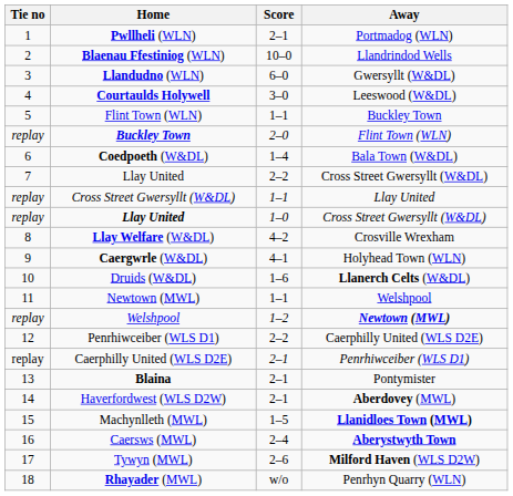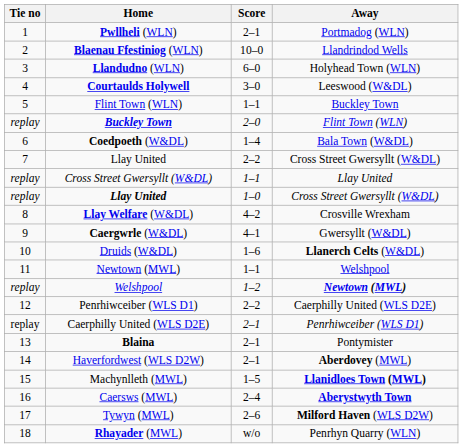 <table class="wikitable" style="text-align:center">
 <tr>
 <th width=50>Tie no</th>
 <th width=250>Home</th>
 <th width=50>Score</th>
 <th width=250>Away</th>
 </tr>
 <tr>
 <td>1</td>
 <td><strong><a href='#'>Pwllheli</a></strong> (<a href='#'>WLN</a>)</td>
 <td>2–1</td>
 <td><a href='#'>Portmadog</a> (<a href='#'>WLN</a>)</td>
 </tr>
 <tr>
 <td>2</td>
 <td><strong><a href='#'>Blaenau Ffestiniog</a></strong> (<a href='#'>WLN</a>)</td>
 <td>10–0</td>
 <td><a href='#'>Llandrindod Wells</a></td>
 </tr>
 <tr>
 <td>3</td>
 <td><strong><a href='#'>Llandudno</a></strong> (<a href='#'>WLN</a>)</td>
 <td>6–0</td>
-<td>Gwersyllt (<a href='#'>W&DL</a>)</td>
+<td>Holyhead Town (<a href='#'>WLN</a>)</td>
 </tr>
 <tr>
 <td>4</td>
 <td><strong><a href='#'>Courtaulds Holywell</a></strong></td>
 <td>3–0</td>
 <td>Leeswood (<a href='#'>W&DL</a>)</td>
 </tr>
 <tr>
 <td>5</td>
 <td><a href='#'>Flint Town</a> (<a href='#'>WLN</a>)</td>
 <td>1–1</td>
 <td><a href='#'>Buckley Town</a></td>
 </tr>
 <tr>
 <td><em>replay</em></td>
 <td><strong><em><a href='#'>Buckley Town</a></em></strong></td>
 <td><em>2–0</em></td>
 <td><em><a href='#'>Flint Town</a> (<a href='#'>WLN</a>)</em></td>
 </tr>
 <tr>
 <td>6</td>
 <td><strong>Coedpoeth</strong> (<a href='#'>W&DL</a>)</td>
 <td>1–4</td>
 <td><a href='#'>Bala Town</a> (<a href='#'>W&DL</a>)</td>
 </tr>
 <tr>
 <td>7</td>
 <td>Llay United</td>
 <td>2–2</td>
 <td>Cross Street Gwersyllt (<a href='#'>W&DL</a>)</td>
 </tr>
 <tr>
 <td><em>replay</em></td>
 <td><em>Cross Street Gwersyllt (<a href='#'>W&DL</a>)</em></td>
 <td><em>1–1</em></td>
 <td><em>Llay United</em></td>
 </tr>
 <tr>
 <td><em>replay</em></td>
 <td><strong><em>Llay United</em></strong></td>
 <td><em>1–0</em></td>
 <td><em>Cross Street Gwersyllt (<a href='#'>W&DL</a>)</em></td>
 </tr>
 <tr>
 <td>8</td>
 <td><strong><a href='#'>Llay Welfare</a></strong> (<a href='#'>W&DL</a>)</td>
 <td>4–2</td>
 <td>Crosville Wrexham</td>
 </tr>
 <tr>
 <td>9</td>
 <td><strong>Caergwrle</strong> (<a href='#'>W&DL</a>)</td>
 <td>4–1</td>
-<td>Holyhead Town (<a href='#'>WLN</a>)</td>
+<td>Gwersyllt (<a href='#'>W&DL</a>)</td>
 </tr>
 <tr>
 <td>10</td>
 <td><a href='#'>Druids</a> (<a href='#'>W&DL</a>)</td>
 <td>1–6</td>
 <td><strong>Llanerch Celts</strong> (<a href='#'>W&DL</a>)</td>
 </tr>
 <tr>
 <td>11</td>
 <td><a href='#'>Newtown</a> (<a href='#'>MWL</a>)</td>
 <td>1–1</td>
 <td><a href='#'>Welshpool</a></td>
 </tr>
 <tr>
 <td><em>replay</em></td>
 <td><em><a href='#'>Welshpool</a></em></td>
 <td><em>1–2</em></td>
 <td><strong><em><a href='#'>Newtown</a><strong> (<a href='#'>MWL</a>)<em></td>
 </tr>
 <tr>
 <td>12</td>
 <td>Penrhiwceiber (<a href='#'>WLS D1</a>)</td>
 <td>2–2</td>
 <td>Caerphilly United (<a href='#'>WLS D2E</a>)</td>
 </tr>
 <tr>
 <td></em>replay<em></td>
 <td></em></strong>Caerphilly United</strong> (<a href='#'>WLS D2E</a>)</em></td>
 <td><em>2–1</em></td>
 <td><em>Penrhiwceiber (<a href='#'>WLS D1</a>)</em></td>
 </tr>
 <tr>
 <td>13</td>
 <td><strong>Blaina</strong></td>
 <td>2–1</td>
 <td>Pontymister</td>
 </tr>
 <tr>
 <td>14</td>
 <td><a href='#'>Haverfordwest</a> (<a href='#'>WLS D2W</a>)</td>
 <td>2–1</td>
 <td><strong>Aberdovey</strong> (<a href='#'>MWL</a>)</td>
 </tr>
 <tr>
 <td>15</td>
 <td>Machynlleth (<a href='#'>MWL</a>)</td>
 <td>1–5</td>
 <td><strong><a href='#'>Llanidloes Town</a> (<a href='#'>MWL</a>)</strong></td>
 </tr>
 <tr>
 <td>16</td>
 <td><a href='#'>Caersws</a> (<a href='#'>MWL</a>)</td>
 <td>2–4</td>
 <td><strong><a href='#'>Aberystwyth Town</a></strong></td>
 </tr>
 <tr>
 <td>17</td>
 <td><a href='#'>Tywyn</a> (<a href='#'>MWL</a>)</td>
 <td>2–6</td>
 <td><strong>Milford Haven</strong> (<a href='#'>WLS D2W</a>)</td>
 </tr>
 <tr>
 <td>18</td>
 <td><strong><a href='#'>Rhayader</a></strong> (<a href='#'>MWL</a>)</td>
 <td>w/o</td>
 <td>Penrhyn Quarry (<a href='#'>WLN</a>)</td>
 </tr>
 </table>
